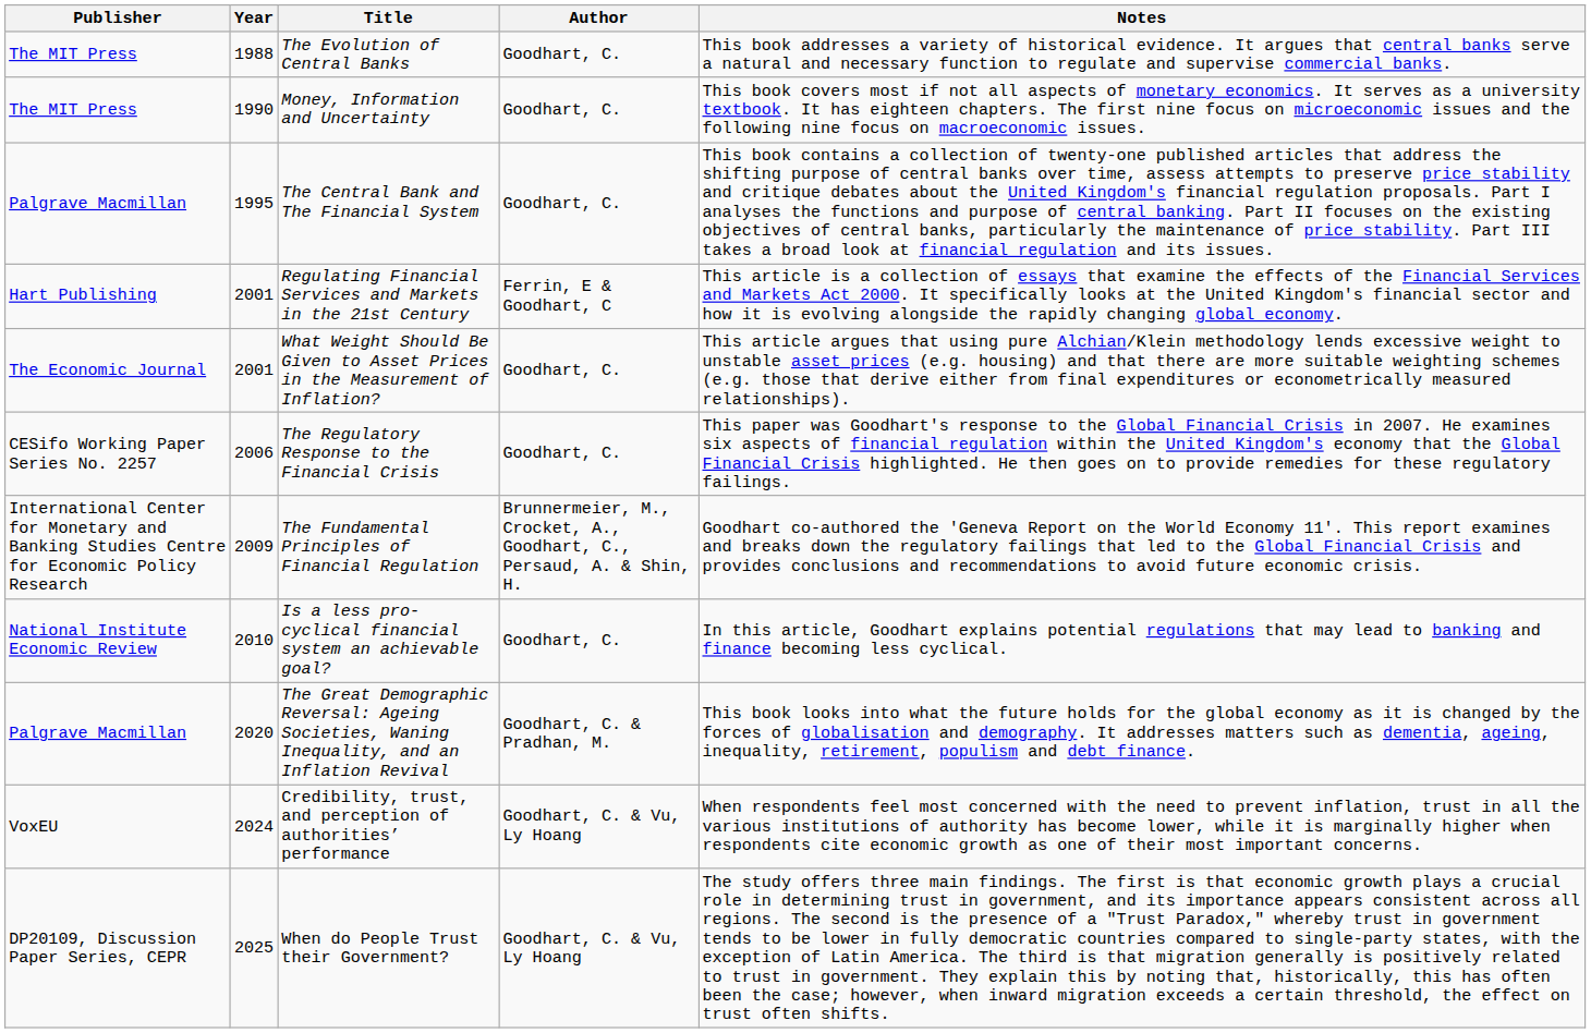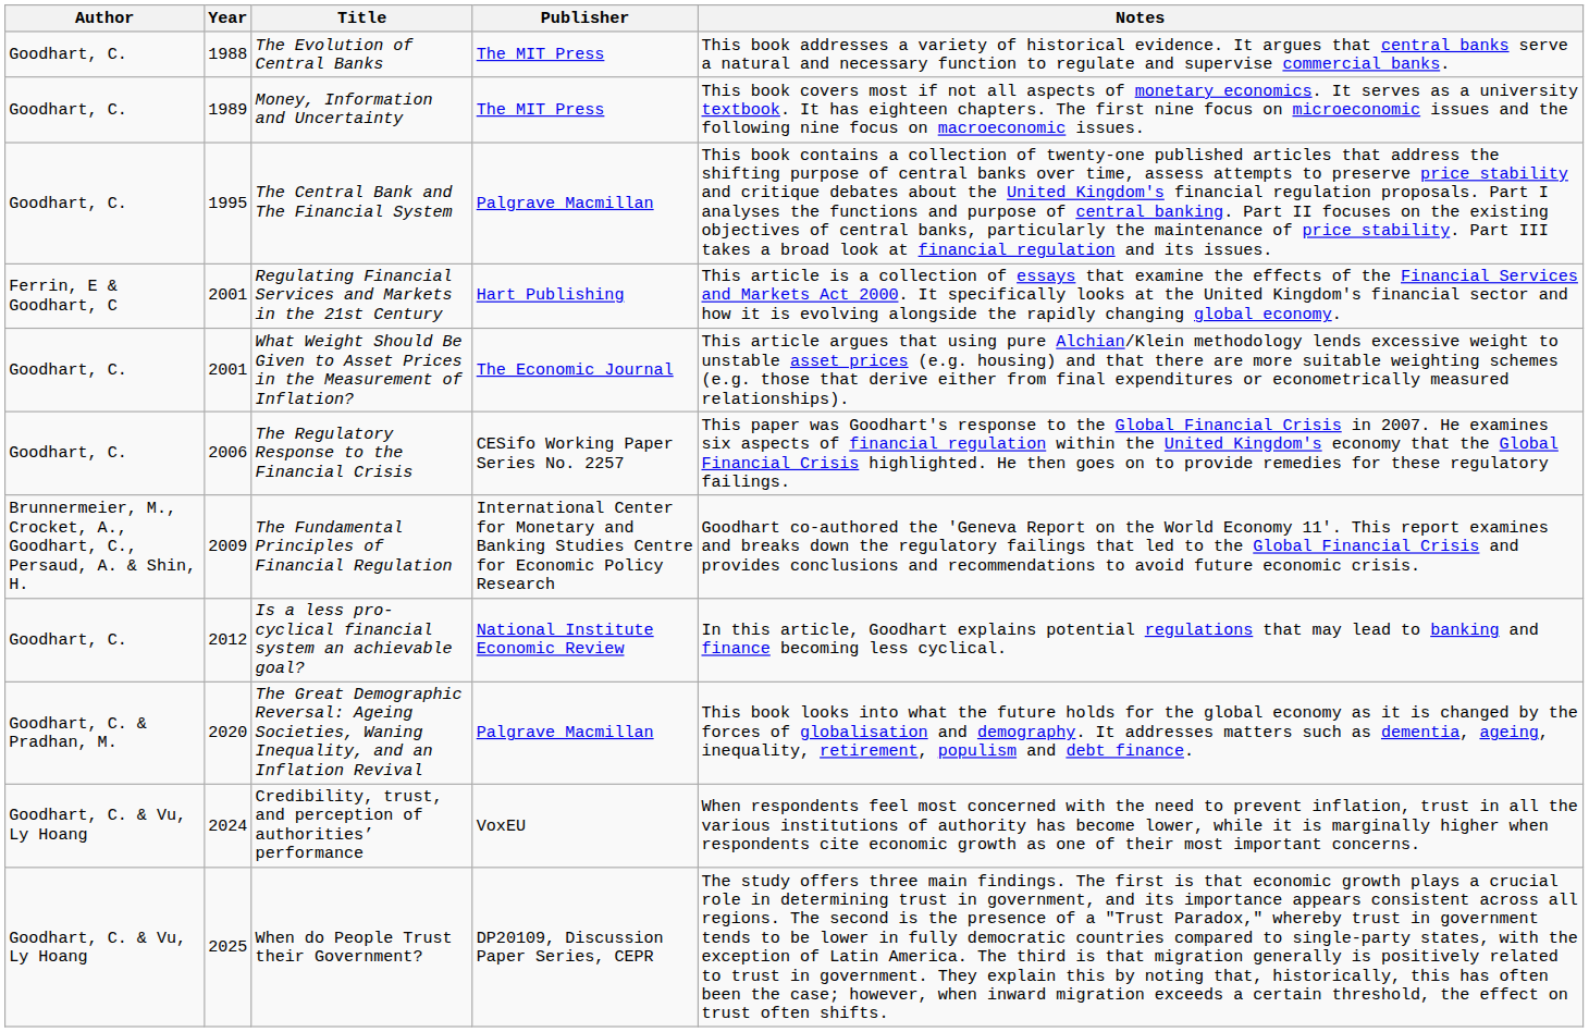 <table class="wikitable">
 <tr>
-<th>Publisher</th>
+<th>Author</th>
 <th>Year</th>
 <th>Title</th>
-<th>Author</th>
+<th>Publisher</th>
 <th>Notes</th>
 </tr>
 <tr>
-<td><a href='#'>The MIT Press</a></td>
+<td>Goodhart, C.</td>
 <td>1988</td>
 <td><em>The Evolution of Central Banks</em></td>
-<td>Goodhart, C.</td>
+<td><a href='#'>The MIT Press</a></td>
 <td>This book addresses a variety of historical evidence. It argues that <a href='#'>central banks</a> serve a natural and necessary function to regulate and supervise <a href='#'>commercial banks</a>.</td>
 </tr>
 <tr>
+<td>Goodhart, C.</td>
+<td>1989</td>
+<td><em>Money, Information and Uncertainty</em></td>
 <td><a href='#'>The MIT Press</a></td>
-<td>1990</td>
-<td><em>Money, Information and Uncertainty</em></td>
-<td>Goodhart, C.</td>
 <td>This book covers most if not all aspects of <a href='#'>monetary economics</a>. It serves as a university <a href='#'>textbook</a>. It has eighteen chapters. The first nine focus on <a href='#'>microeconomic</a> issues and the following nine focus on <a href='#'>macroeconomic</a> issues.</td>
 </tr>
 <tr>
-<td><a href='#'>Palgrave Macmillan</a></td>
+<td>Goodhart, C.</td>
 <td>1995</td>
 <td><em>The Central Bank and The Financial System</em></td>
-<td>Goodhart, C.</td>
+<td><a href='#'>Palgrave Macmillan</a></td>
 <td>This book contains a collection of twenty-one published articles that address the shifting purpose of central banks over time, assess attempts to preserve <a href='#'>price stability</a> and critique debates about the <a href='#'>United Kingdom's</a> financial regulation proposals. Part I analyses the functions and purpose of <a href='#'>central banking</a>. Part II focuses on the existing objectives of central banks, particularly the maintenance of <a href='#'>price stability</a>. Part III takes a broad look at <a href='#'>financial regulation</a> and its issues.</td>
 </tr>
 <tr>
-<td><a href='#'>Hart Publishing</a></td>
+<td>Ferrin, E & Goodhart, C</td>
 <td>2001</td>
 <td><em>Regulating Financial Services and Markets in the 21st Century</em></td>
-<td>Ferrin, E & Goodhart, C</td>
+<td><a href='#'>Hart Publishing</a></td>
 <td>This article is a collection of <a href='#'>essays</a> that examine the effects of the <a href='#'>Financial Services and Markets Act 2000</a>. It specifically looks at the United Kingdom's financial sector and how it is evolving alongside the rapidly changing <a href='#'>global economy</a>.</td>
 </tr>
 <tr>
-<td><a href='#'>The Economic Journal</a></td>
+<td>Goodhart, C.</td>
 <td>2001</td>
 <td><em>What Weight Should Be Given to Asset Prices in the Measurement of Inflation?</em></td>
-<td>Goodhart, C.</td>
+<td><a href='#'>The Economic Journal</a></td>
 <td>This article argues that using pure <a href='#'>Alchian</a>/Klein methodology lends excessive weight to unstable <a href='#'>asset prices</a> (e.g. housing) and that there are more suitable weighting schemes (e.g. those that derive either from final expenditures or econometrically measured relationships).</td>
 </tr>
 <tr>
-<td>CESifo Working Paper Series No. 2257</td>
+<td>Goodhart, C.</td>
 <td>2006</td>
 <td><em>The Regulatory Response to the Financial Crisis</em></td>
-<td>Goodhart, C.</td>
+<td>CESifo Working Paper Series No. 2257</td>
 <td>This paper was Goodhart's response to the <a href='#'>Global Financial Crisis</a> in 2007. He examines six aspects of <a href='#'>financial regulation</a> within the <a href='#'>United Kingdom's</a> economy that the <a href='#'>Global Financial Crisis</a> highlighted. He then goes on to provide remedies for these regulatory failings.</td>
 </tr>
 <tr>
-<td>International Center for Monetary and Banking Studies Centre for Economic Policy Research</td>
+<td>Brunnermeier, M., Crocket, A., Goodhart, C., Persaud, A. & Shin, H.</td>
 <td>2009</td>
 <td><em>The Fundamental Principles of Financial Regulation</em></td>
-<td>Brunnermeier, M., Crocket, A., Goodhart, C., Persaud, A. & Shin, H.</td>
+<td>International Center for Monetary and Banking Studies Centre for Economic Policy Research</td>
 <td>Goodhart co-authored the 'Geneva Report on the World Economy 11'. This report examines and breaks down the regulatory failings that led to the <a href='#'>Global Financial Crisis</a> and provides conclusions and recommendations to avoid future economic crisis.</td>
 </tr>
 <tr>
+<td>Goodhart, C.</td>
+<td>2012</td>
+<td><em>Is a less pro-cyclical financial system an achievable goal?</em></td>
 <td><a href='#'>National Institute Economic Review</a></td>
-<td>2010</td>
-<td><em>Is a less pro-cyclical financial system an achievable goal?</em></td>
-<td>Goodhart, C.</td>
 <td>In this article, Goodhart explains potential <a href='#'>regulations</a> that may lead to <a href='#'>banking</a> and <a href='#'>finance</a> becoming less cyclical.</td>
 </tr>
 <tr>
-<td><a href='#'>Palgrave Macmillan</a></td>
+<td>Goodhart, C. & Pradhan, M.</td>
 <td>2020</td>
 <td><em>The Great Demographic Reversal: Ageing Societies, Waning Inequality, and an Inflation Revival</em></td>
-<td>Goodhart, C. & Pradhan, M.</td>
+<td><a href='#'>Palgrave Macmillan</a></td>
 <td>This book looks into what the future holds for the global economy as it is changed by the forces of <a href='#'>globalisation</a> and <a href='#'>demography</a>. It addresses matters such as <a href='#'>dementia</a>, <a href='#'>ageing</a>, inequality, <a href='#'>retirement</a>, <a href='#'>populism</a> and <a href='#'>debt finance</a>.</td>
 </tr>
 <tr>
-<td>VoxEU</td>
+<td>Goodhart, C. & Vu, Ly Hoang</td>
 <td>2024</td>
 <td>Credibility, trust, and perception of authorities’ performance</td>
-<td>Goodhart, C. & Vu, Ly Hoang</td>
+<td>VoxEU</td>
 <td>When respondents feel most concerned with the need to prevent inflation, trust in all the various institutions of authority has become lower, while it is marginally higher when respondents cite economic growth as one of their most important concerns.</td>
 </tr>
 <tr>
-<td>DP20109, Discussion Paper Series, CEPR</td>
+<td>Goodhart, C. & Vu, Ly Hoang</td>
 <td>2025</td>
 <td>When do People Trust their Government?</td>
-<td>Goodhart, C. & Vu, Ly Hoang</td>
+<td>DP20109, Discussion Paper Series, CEPR</td>
 <td>The study offers three main findings. The first is that economic growth plays a crucial role in determining trust in government, and its importance appears consistent across all regions. The second is the presence of a "Trust Paradox," whereby trust in government tends to be lower in fully democratic countries compared to single-party states, with the exception of Latin America. The third is that migration generally is positively related to trust in government. They explain this by noting that, historically, this has often been the case; however, when inward migration exceeds a certain threshold, the effect on trust often shifts.</td>
 </tr>
 </table>
